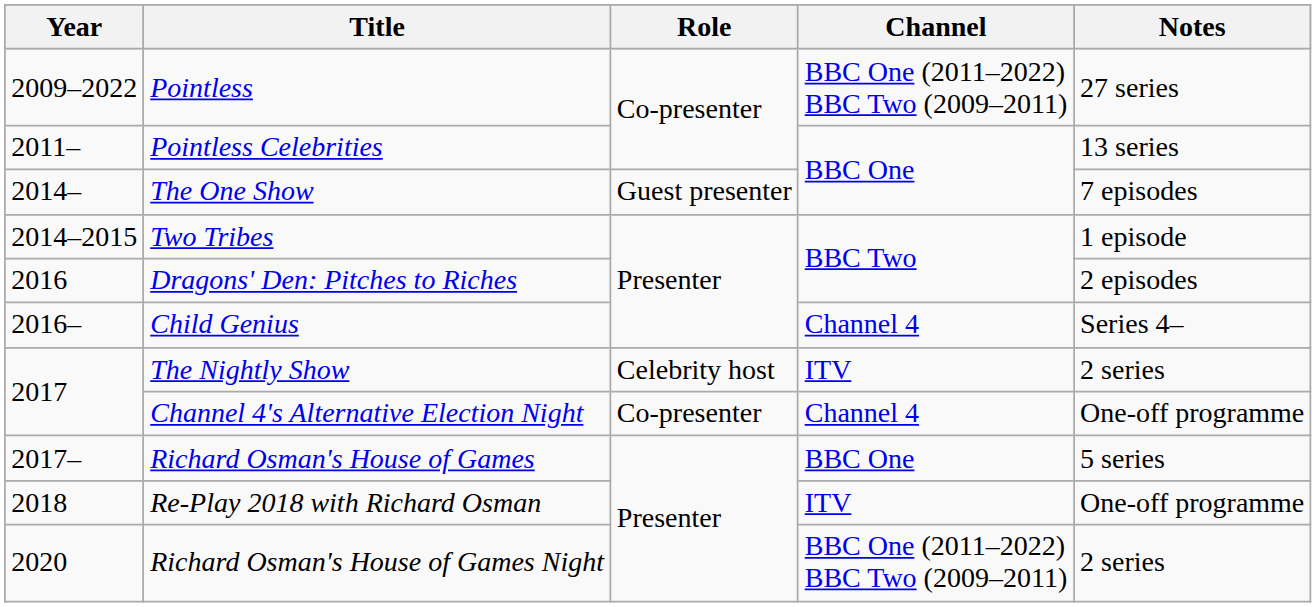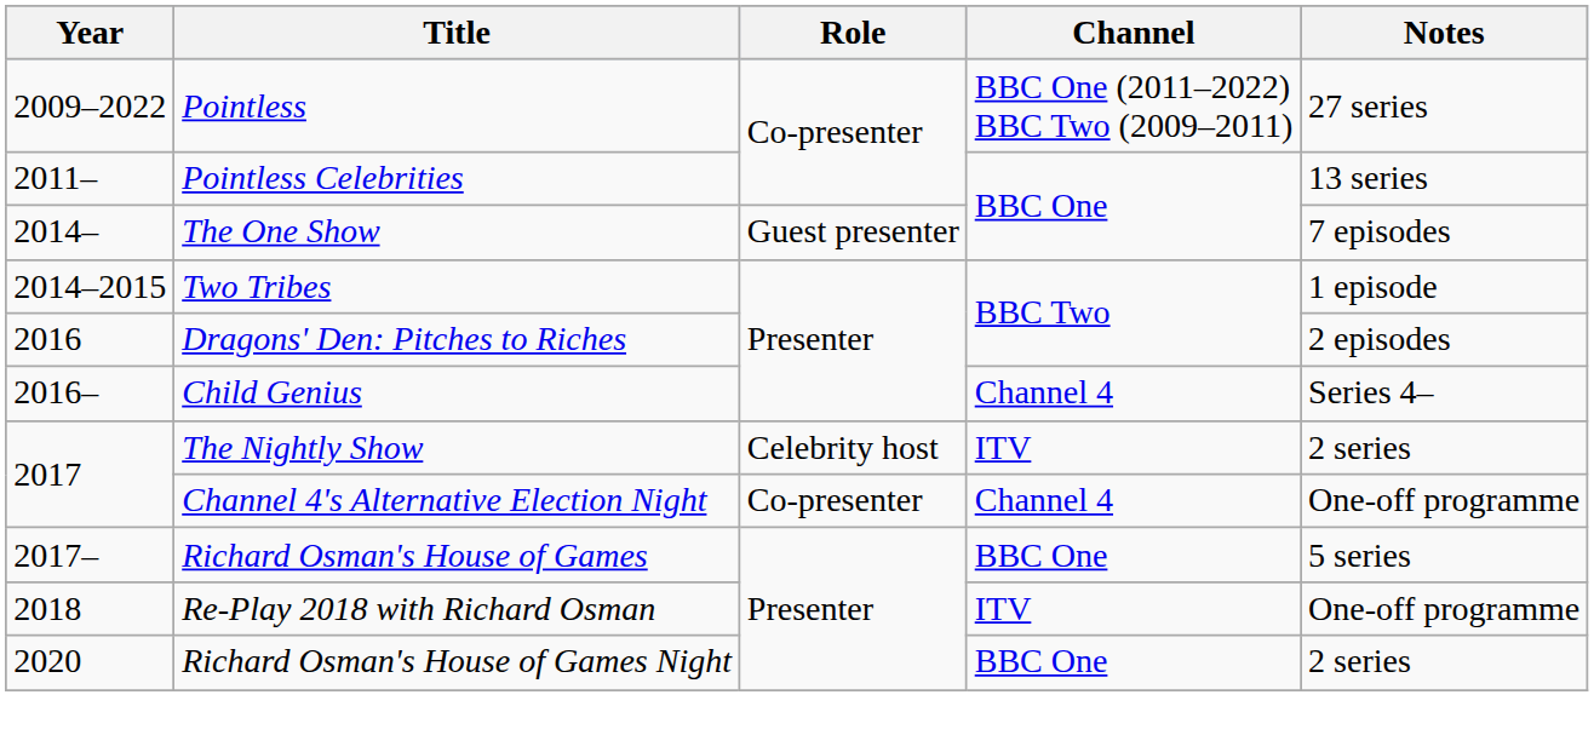 <table class="wikitable">
 <tr style="background:#b0c4de; text-align:center;">
 <th>Year</th>
 <th>Title</th>
 <th>Role</th>
 <th>Channel</th>
 <th>Notes</th>
 </tr>
 <tr>
 <td>2009–2022</td>
 <td><em><a href='#'>Pointless</a></em></td>
 <td rowspan="2">Co-presenter</td>
 <td><a href='#'>BBC One</a> (2011–2022)<br><a href='#'>BBC Two</a> (2009–2011)</td>
 <td>27 series</td>
 </tr>
 <tr>
 <td>2011–</td>
 <td><em><a href='#'>Pointless Celebrities</a></em></td>
 <td rowspan="2"><a href='#'>BBC One</a></td>
 <td>13 series</td>
 </tr>
 <tr>
 <td>2014–</td>
 <td><em><a href='#'>The One Show</a></em></td>
 <td>Guest presenter</td>
 <td>7 episodes</td>
 </tr>
 <tr>
 <td>2014–2015</td>
 <td><em><a href='#'>Two Tribes</a></em></td>
 <td rowspan="3">Presenter</td>
 <td rowspan="2"><a href='#'>BBC Two</a></td>
 <td>1 episode</td>
 </tr>
 <tr>
 <td>2016</td>
 <td><em><a href='#'>Dragons' Den: Pitches to Riches</a></em></td>
 <td>2 episodes</td>
 </tr>
 <tr>
 <td>2016–</td>
 <td><em><a href='#'>Child Genius</a></em></td>
 <td><a href='#'>Channel 4</a></td>
 <td>Series 4–</td>
 </tr>
 <tr>
 <td rowspan="2">2017</td>
 <td><a href='#'><em>The Nightly Show</em></a></td>
 <td>Celebrity host</td>
 <td><a href='#'>ITV</a></td>
 <td>2 series</td>
 </tr>
 <tr>
 <td><em><a href='#'>Channel 4's Alternative Election Night</a></em></td>
 <td>Co-presenter</td>
 <td><a href='#'>Channel 4</a></td>
 <td>One-off programme</td>
 </tr>
 <tr>
 <td>2017–</td>
 <td><em><a href='#'>Richard Osman's House of Games</a></em></td>
 <td rowspan="3">Presenter</td>
 <td><a href='#'>BBC One</a></td>
 <td>5 series</td>
 </tr>
 <tr>
 <td>2018</td>
 <td><em>Re-Play 2018 with Richard Osman</em></td>
 <td><a href='#'>ITV</a></td>
 <td>One-off programme</td>
 </tr>
 <tr>
 <td>2020</td>
 <td><em>Richard Osman's House of Games Night</em> </td>
-<td><a href='#'>BBC One</a> (2011–2022)<br><a href='#'>BBC Two</a> (2009–2011)</td>
+<td><a href='#'>BBC One</a></td>
 <td>2 series</td>
 </tr>
 </table>
